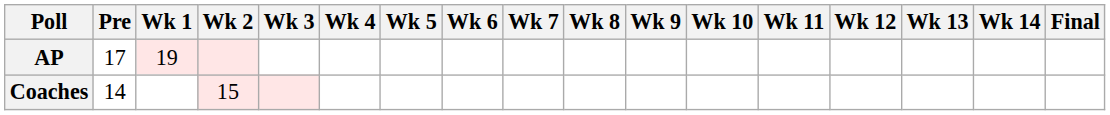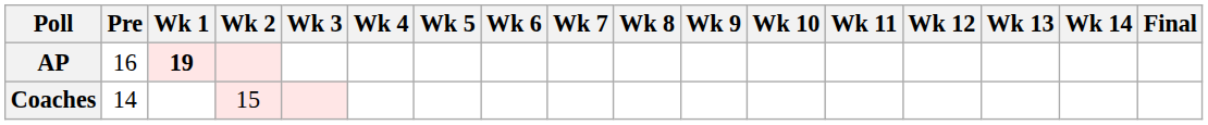 <table class="wikitable" style="white-space:nowrap;">
 <tr>
 <th>Poll</th>
 <th>Pre</th>
 <th>Wk 1</th>
 <th>Wk 2</th>
 <th>Wk 3</th>
 <th>Wk 4</th>
 <th>Wk 5</th>
 <th>Wk 6</th>
 <th>Wk 7</th>
 <th>Wk 8</th>
 <th>Wk 9</th>
 <th>Wk 10</th>
 <th>Wk 11</th>
 <th>Wk 12</th>
 <th>Wk 13</th>
 <th>Wk 14</th>
 <th>Final</th>
 </tr>
 <tr style="text-align:center;">
 <th>AP</th>
-<td style="background:#FFF;">17</td>
-<td style="background:#FFE6E6;">19</td>
+<td style="background:#FFF;">16</td>
+<td style="background:#FFE6E6;"><strong>19</strong></td>
 <td style="background:#FFE6E6;"></td>
 <td style="background:#FFF;"></td>
 <td style="background:#FFF;"></td>
 <td style="background:#FFF;"></td>
 <td style="background:#FFF;"></td>
 <td style="background:#FFF;"></td>
 <td style="background:#FFF;"></td>
 <td style="background:#FFF;"></td>
 <td style="background:#FFF;"></td>
 <td style="background:#FFF;"></td>
 <td style="background:#FFF;"></td>
 <td style="background:#FFF;"></td>
 <td style="background:#FFF;"></td>
 <td style="background:#FFF;"></td>
 </tr>
 <tr style="text-align:center;">
 <th>Coaches</th>
 <td style="background:#FFF;">14</td>
 <td style="background:#FFF;"></td>
 <td style="background:#FFE6E6;">15</td>
 <td style="background:#FFE6E6;"></td>
 <td style="background:#FFF;"></td>
 <td style="background:#FFF;"></td>
 <td style="background:#FFF;"></td>
 <td style="background:#FFF;"></td>
 <td style="background:#FFF;"></td>
 <td style="background:#FFF;"></td>
 <td style="background:#FFF;"></td>
 <td style="background:#FFF;"></td>
 <td style="background:#FFF;"></td>
 <td style="background:#FFF;"></td>
 <td style="background:#FFF;"></td>
 <td style="background:#FFF;"></td>
 </tr>
 </table>
